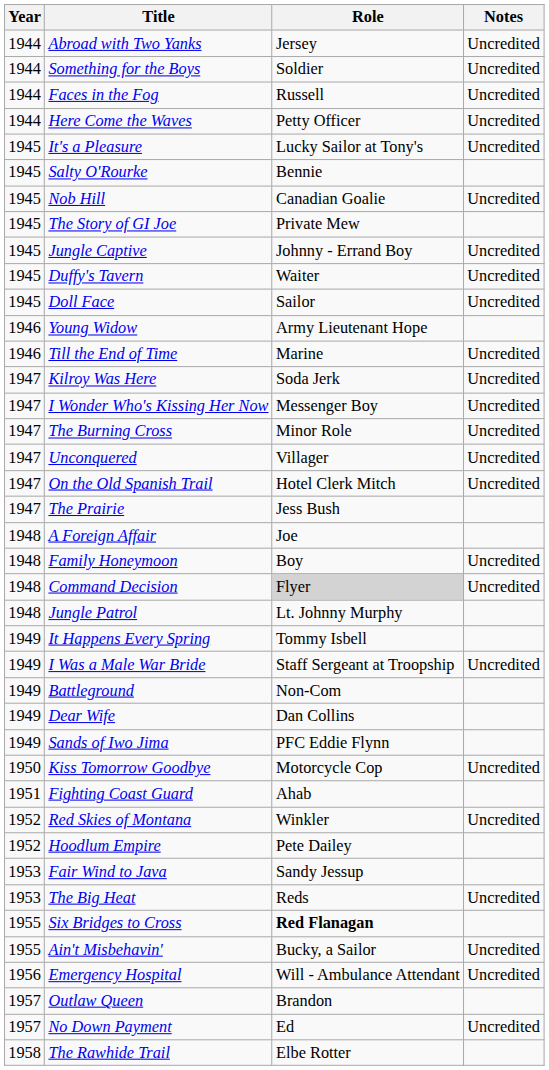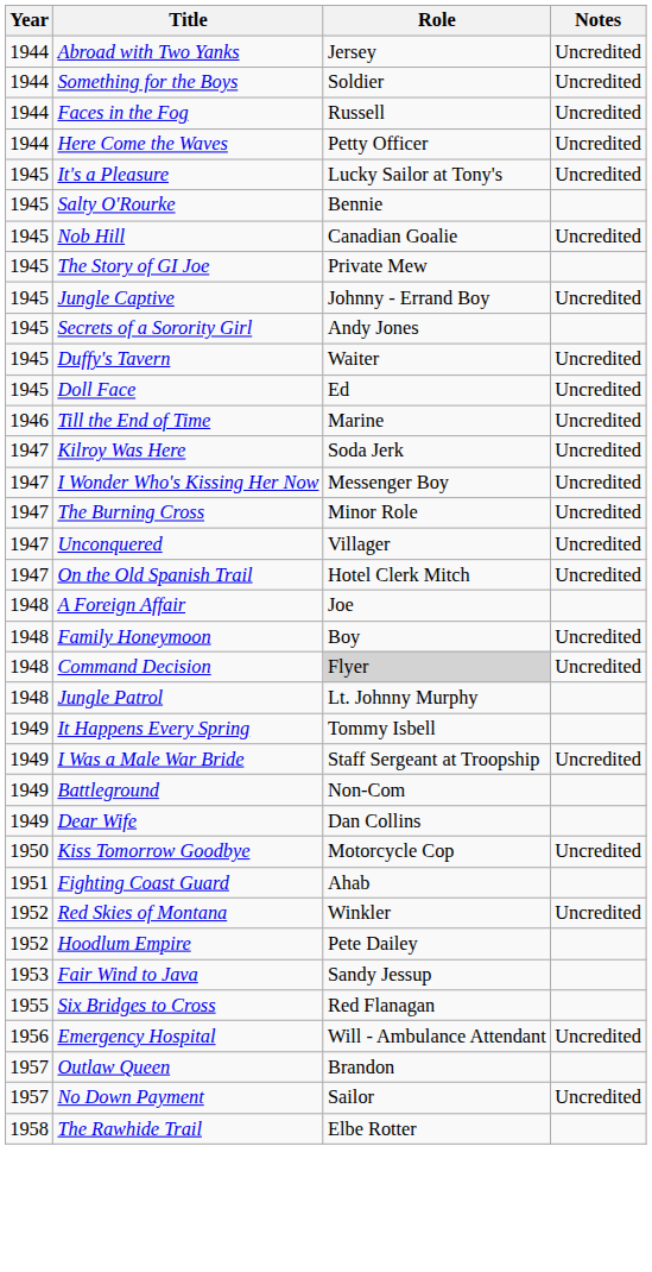 <table class="wikitable">
 <tr>
 <th>Year</th>
 <th>Title</th>
 <th>Role</th>
 <th>Notes</th>
 </tr>
 <tr>
 <td>1944</td>
 <td><em><a href='#'>Abroad with Two Yanks</a></em></td>
 <td>Jersey</td>
 <td>Uncredited</td>
 </tr>
 <tr>
 <td>1944</td>
 <td><em><a href='#'>Something for the Boys</a></em></td>
 <td>Soldier</td>
 <td>Uncredited</td>
 </tr>
 <tr>
 <td>1944</td>
 <td><em><a href='#'>Faces in the Fog</a></em></td>
 <td>Russell</td>
 <td>Uncredited</td>
 </tr>
 <tr>
 <td>1944</td>
 <td><em><a href='#'>Here Come the Waves</a></em></td>
 <td>Petty Officer</td>
 <td>Uncredited</td>
 </tr>
 <tr>
 <td>1945</td>
 <td><em><a href='#'>It's a Pleasure</a></em></td>
 <td>Lucky Sailor at Tony's</td>
 <td>Uncredited</td>
 </tr>
 <tr>
 <td>1945</td>
 <td><em><a href='#'>Salty O'Rourke</a></em></td>
 <td>Bennie</td>
 <td></td>
 </tr>
 <tr>
 <td>1945</td>
 <td><em><a href='#'>Nob Hill</a></em></td>
 <td>Canadian Goalie</td>
 <td>Uncredited</td>
 </tr>
 <tr>
 <td>1945</td>
 <td><em><a href='#'>The Story of GI Joe</a></em></td>
 <td>Private Mew</td>
 <td></td>
 </tr>
 <tr>
 <td>1945</td>
 <td><em><a href='#'>Jungle Captive</a></em></td>
 <td>Johnny - Errand Boy</td>
 <td>Uncredited</td>
 </tr>
 <tr>
 <td>1945</td>
+<td><em><a href='#'>Secrets of a Sorority Girl</a></em></td>
+<td>Andy Jones</td>
+<td></td>
+</tr>
+<tr>
+<td>1945</td>
 <td><em><a href='#'>Duffy's Tavern</a></em></td>
 <td>Waiter</td>
 <td>Uncredited</td>
 </tr>
 <tr>
 <td>1945</td>
 <td><em><a href='#'>Doll Face</a></em></td>
-<td>Sailor</td>
+<td>Ed</td>
 <td>Uncredited</td>
-</tr>
-<tr>
-<td>1946</td>
-<td><em><a href='#'>Young Widow</a></em></td>
-<td>Army Lieutenant Hope</td>
-<td></td>
 </tr>
 <tr>
 <td>1946</td>
 <td><em><a href='#'>Till the End of Time</a></em></td>
 <td>Marine</td>
 <td>Uncredited</td>
 </tr>
 <tr>
 <td>1947</td>
 <td><em><a href='#'>Kilroy Was Here</a></em></td>
 <td>Soda Jerk</td>
 <td>Uncredited</td>
 </tr>
 <tr>
 <td>1947</td>
 <td><em><a href='#'>I Wonder Who's Kissing Her Now</a></em></td>
 <td>Messenger Boy</td>
 <td>Uncredited</td>
 </tr>
 <tr>
 <td>1947</td>
 <td><em><a href='#'>The Burning Cross</a></em></td>
 <td>Minor Role</td>
 <td>Uncredited</td>
 </tr>
 <tr>
 <td>1947</td>
 <td><em><a href='#'>Unconquered</a></em></td>
 <td>Villager</td>
 <td>Uncredited</td>
 </tr>
 <tr>
 <td>1947</td>
 <td><em><a href='#'>On the Old Spanish Trail</a></em></td>
 <td>Hotel Clerk Mitch</td>
 <td>Uncredited</td>
-</tr>
-<tr>
-<td>1947</td>
-<td><em><a href='#'>The Prairie</a></em></td>
-<td>Jess Bush</td>
-<td></td>
 </tr>
 <tr>
 <td>1948</td>
 <td><em><a href='#'>A Foreign Affair</a></em></td>
 <td>Joe</td>
 <td></td>
 </tr>
 <tr>
 <td>1948</td>
 <td><em><a href='#'>Family Honeymoon</a></em></td>
 <td>Boy</td>
 <td>Uncredited</td>
 </tr>
 <tr>
 <td>1948</td>
 <td><em><a href='#'>Command Decision</a></em></td>
 <td style="background: lightgrey;">Flyer</td>
 <td>Uncredited</td>
 </tr>
 <tr>
 <td>1948</td>
 <td><em><a href='#'>Jungle Patrol</a></em></td>
 <td>Lt. Johnny Murphy</td>
 <td></td>
 </tr>
 <tr>
 <td>1949</td>
 <td><em><a href='#'>It Happens Every Spring</a></em></td>
 <td>Tommy Isbell</td>
 <td></td>
 </tr>
 <tr>
 <td>1949</td>
 <td><em><a href='#'>I Was a Male War Bride</a></em></td>
 <td>Staff Sergeant at Troopship</td>
 <td>Uncredited</td>
 </tr>
 <tr>
 <td>1949</td>
 <td><em><a href='#'>Battleground</a></em></td>
 <td>Non-Com</td>
 <td></td>
 </tr>
 <tr>
 <td>1949</td>
 <td><em><a href='#'>Dear Wife</a></em></td>
 <td>Dan Collins</td>
 <td></td>
 </tr>
 <tr>
-<td>1949</td>
-<td><em><a href='#'>Sands of Iwo Jima</a></em></td>
-<td>PFC Eddie Flynn</td>
-<td></td>
-</tr>
-<tr>
 <td>1950</td>
 <td><em><a href='#'>Kiss Tomorrow Goodbye</a></em></td>
 <td>Motorcycle Cop</td>
 <td>Uncredited</td>
 </tr>
 <tr>
 <td>1951</td>
 <td><em><a href='#'>Fighting Coast Guard</a></em></td>
 <td>Ahab</td>
 <td></td>
 </tr>
 <tr>
 <td>1952</td>
 <td><em><a href='#'>Red Skies of Montana</a></em></td>
 <td>Winkler</td>
 <td>Uncredited</td>
 </tr>
 <tr>
 <td>1952</td>
 <td><em><a href='#'>Hoodlum Empire</a></em></td>
 <td>Pete Dailey</td>
 <td></td>
 </tr>
 <tr>
 <td>1953</td>
 <td><em><a href='#'>Fair Wind to Java</a></em></td>
 <td>Sandy Jessup</td>
 <td></td>
 </tr>
 <tr>
-<td>1953</td>
-<td><em><a href='#'>The Big Heat</a></em></td>
-<td>Reds</td>
-<td>Uncredited</td>
-</tr>
-<tr>
 <td>1955</td>
 <td><em><a href='#'>Six Bridges to Cross</a></em></td>
-<td><strong>Red Flanagan</strong></td>
+<td>Red Flanagan</td>
 <td></td>
-</tr>
-<tr>
-<td>1955</td>
-<td><em><a href='#'>Ain't Misbehavin'</a></em></td>
-<td>Bucky, a Sailor</td>
-<td>Uncredited</td>
 </tr>
 <tr>
 <td>1956</td>
 <td><em><a href='#'>Emergency Hospital</a></em></td>
 <td>Will - Ambulance Attendant</td>
 <td>Uncredited</td>
 </tr>
 <tr>
 <td>1957</td>
 <td><em><a href='#'>Outlaw Queen</a></em></td>
 <td>Brandon</td>
 <td></td>
 </tr>
 <tr>
 <td>1957</td>
 <td><em><a href='#'>No Down Payment</a></em></td>
-<td>Ed</td>
+<td>Sailor</td>
 <td>Uncredited</td>
 </tr>
 <tr>
 <td>1958</td>
 <td><em><a href='#'>The Rawhide Trail</a></em></td>
 <td>Elbe Rotter</td>
 <td></td>
 </tr>
 </table>
